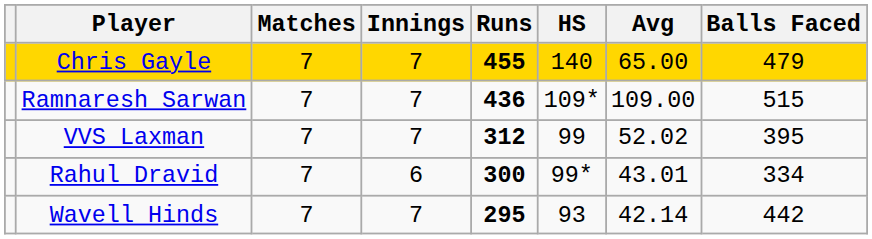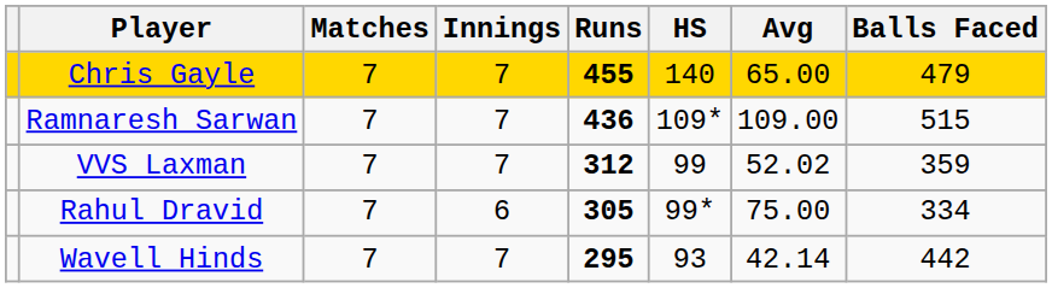 <table class="wikitable sortable" border="1">
 <tr>
 <th></th>
 <th>Player</th>
 <th>Matches</th>
 <th>Innings</th>
 <th>Runs</th>
 <th>HS</th>
 <th>Avg</th>
 <th>Balls Faced</th>
 </tr>
 <tr style="background:gold" align="center">
 <td></td>
 <td><a href='#'>Chris Gayle</a></td>
 <td>7</td>
 <td>7</td>
 <td><strong>455</strong></td>
 <td>140</td>
 <td>65.00</td>
 <td>479</td>
 </tr>
 <tr align="center">
 <td></td>
 <td><a href='#'>Ramnaresh Sarwan</a></td>
 <td>7</td>
 <td>7</td>
 <td><strong>436</strong></td>
 <td>109*</td>
 <td>109.00</td>
 <td>515</td>
 </tr>
 <tr align="center">
 <td></td>
 <td><a href='#'>VVS Laxman</a></td>
 <td>7</td>
 <td>7</td>
 <td><strong>312</strong></td>
 <td>99</td>
 <td>52.02</td>
-<td>395</td>
+<td>359</td>
 </tr>
 <tr align="center">
 <td></td>
 <td><a href='#'>Rahul Dravid</a></td>
 <td>7</td>
 <td>6</td>
-<td><strong>300</strong></td>
+<td><strong>305</strong></td>
 <td>99*</td>
-<td>43.01</td>
+<td>75.00</td>
 <td>334</td>
 </tr>
 <tr align="center">
 <td></td>
 <td><a href='#'>Wavell Hinds</a></td>
 <td>7</td>
 <td>7</td>
 <td><strong>295</strong></td>
 <td>93</td>
 <td>42.14</td>
 <td>442</td>
 </tr>
 </table>
